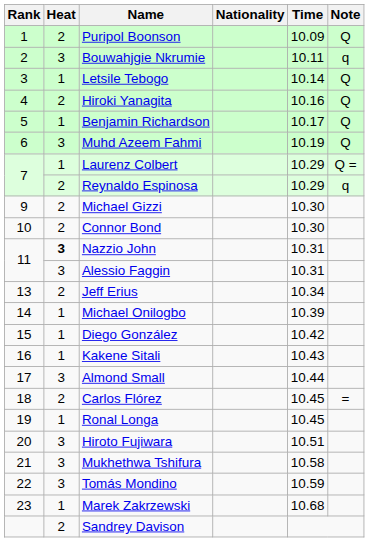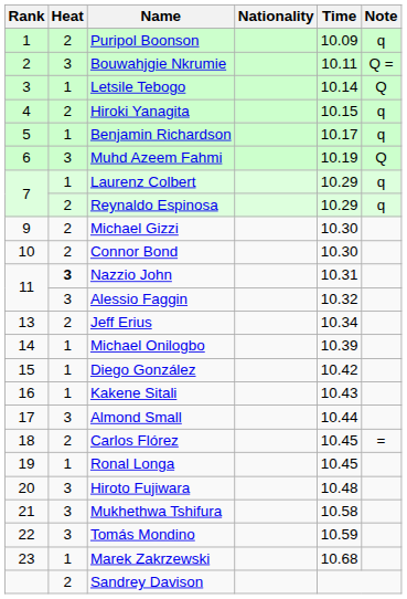 <table class="wikitable sortable" style="text-align:center">
 <tr>
 <th>Rank</th>
 <th>Heat</th>
 <th>Name</th>
 <th>Nationality</th>
 <th>Time</th>
 <th>Note</th>
 </tr>
 <tr bgcolor=ccffcc>
 <td>1</td>
 <td>2</td>
 <td align=left><a href='#'>Puripol Boonson</a></td>
 <td align=left></td>
 <td>10.09</td>
-<td>Q </td>
+<td>q</td>
 </tr>
 <tr bgcolor=ccffcc>
 <td>2</td>
 <td>3</td>
 <td align=left><a href='#'>Bouwahjgie Nkrumie</a></td>
 <td align=left></td>
 <td>10.11</td>
-<td>q</td>
+<td>Q =</td>
 </tr>
 <tr bgcolor=ccffcc>
 <td>3</td>
 <td>1</td>
 <td align=left><a href='#'>Letsile Tebogo</a></td>
 <td align=left></td>
 <td>10.14</td>
 <td>Q</td>
 </tr>
 <tr bgcolor=ccffcc>
 <td>4</td>
 <td>2</td>
 <td align=left><a href='#'>Hiroki Yanagita</a></td>
 <td align=left></td>
-<td>10.16</td>
-<td>Q </td>
+<td>10.15</td>
+<td>q </td>
 </tr>
 <tr bgcolor=ccffcc>
 <td>5</td>
 <td>1</td>
 <td align=left><a href='#'>Benjamin Richardson</a></td>
 <td align=left></td>
 <td>10.17</td>
-<td>Q</td>
+<td>q</td>
 </tr>
 <tr bgcolor=ccffcc>
 <td>6</td>
 <td>3</td>
 <td align=left><a href='#'>Muhd Azeem Fahmi</a></td>
 <td align=left></td>
 <td>10.19</td>
 <td>Q</td>
 </tr>
 <tr bgcolor=ddffdd>
 <td rowspan=2>7</td>
 <td>1</td>
 <td align=left><a href='#'>Laurenz Colbert</a></td>
 <td align=left></td>
 <td>10.29 </td>
-<td>Q =</td>
+<td>q</td>
 </tr>
 <tr bgcolor=ddffdd>
 <td>2</td>
 <td align=left><a href='#'>Reynaldo Espinosa</a></td>
 <td align=left></td>
 <td>10.29 </td>
 <td>q </td>
 </tr>
 <tr>
 <td>9</td>
 <td>2</td>
 <td align=left><a href='#'>Michael Gizzi</a></td>
 <td align=left></td>
 <td>10.30 </td>
 <td></td>
 </tr>
 <tr>
 <td>10</td>
 <td>2</td>
 <td align=left><a href='#'>Connor Bond</a></td>
 <td align=left></td>
 <td>10.30 </td>
 <td></td>
 </tr>
 <tr>
 <td rowspan=2>11</td>
 <td><strong>3</strong></td>
 <td align=left><a href='#'>Nazzio John</a></td>
 <td align=left></td>
 <td>10.31 </td>
 <td></td>
 </tr>
 <tr>
 <td>3</td>
 <td align=left><a href='#'>Alessio Faggin</a></td>
 <td align=left></td>
-<td>10.31 </td>
+<td>10.32 </td>
 <td></td>
 </tr>
 <tr>
 <td>13</td>
 <td>2</td>
 <td align=left><a href='#'>Jeff Erius</a></td>
 <td align=left></td>
 <td>10.34</td>
 <td></td>
 </tr>
 <tr>
 <td>14</td>
 <td>1</td>
 <td align=left><a href='#'>Michael Onilogbo</a></td>
 <td align=left></td>
 <td>10.39</td>
 <td></td>
 </tr>
 <tr>
 <td>15</td>
 <td>1</td>
 <td align=left><a href='#'>Diego González</a></td>
 <td align=left></td>
 <td>10.42</td>
 <td></td>
 </tr>
 <tr>
 <td>16</td>
 <td>1</td>
 <td align=left><a href='#'>Kakene Sitali</a></td>
 <td align=left></td>
 <td>10.43</td>
 <td></td>
 </tr>
 <tr>
 <td>17</td>
 <td>3</td>
 <td align=left><a href='#'>Almond Small</a></td>
 <td align=left></td>
 <td>10.44</td>
 <td></td>
 </tr>
 <tr>
 <td>18</td>
 <td>2</td>
 <td align=left><a href='#'>Carlos Flórez</a></td>
 <td align=left></td>
 <td>10.45 </td>
 <td>=</td>
 </tr>
 <tr>
 <td>19</td>
 <td>1</td>
 <td align=left><a href='#'>Ronal Longa</a></td>
 <td align=left></td>
 <td>10.45 </td>
 <td></td>
 </tr>
 <tr>
 <td>20</td>
 <td>3</td>
 <td align=left><a href='#'>Hiroto Fujiwara</a></td>
 <td align=left></td>
-<td>10.51</td>
+<td>10.48</td>
 <td></td>
 </tr>
 <tr>
 <td>21</td>
 <td>3</td>
 <td align=left><a href='#'>Mukhethwa Tshifura</a></td>
 <td align=left></td>
 <td>10.58</td>
 <td></td>
 </tr>
 <tr>
 <td>22</td>
 <td>3</td>
 <td align=left><a href='#'>Tomás Mondino</a></td>
 <td align=left></td>
 <td>10.59</td>
 <td></td>
 </tr>
 <tr>
 <td>23</td>
 <td>1</td>
 <td align=left><a href='#'>Marek Zakrzewski</a></td>
 <td align=left></td>
 <td>10.68</td>
 <td></td>
 </tr>
 <tr>
 <td></td>
 <td>2</td>
 <td align=left><a href='#'>Sandrey Davison</a></td>
 <td align=left></td>
 <td colspan=2></td>
 </tr>
 </table>
